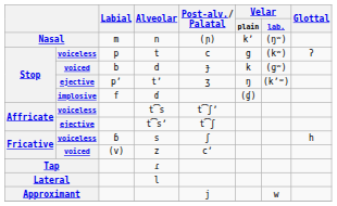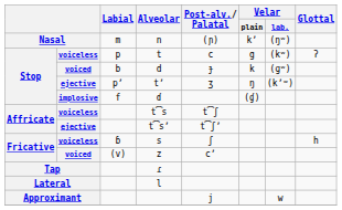 <table class="wikitable" style="text-align:center">
 <tr>
 <th colspan="2" rowspan="2"></th>
 <th rowspan="2"><a href='#'>Labial</a></th>
 <th rowspan="2"><a href='#'>Alveolar</a></th>
 <th rowspan="2"><a href='#'>Post-alv.</a>/<br><a href='#'>Palatal</a></th>
 <th colspan="2"><a href='#'>Velar</a></th>
 <th rowspan="2"><a href='#'>Glottal</a></th>
 </tr>
 <tr>
 <th><small>plain</small></th>
 <th><small><a href='#'>lab.</a></small></th>
 </tr>
 <tr>
 <th colspan="2"><a href='#'>Nasal</a></th>
 <td>m</td>
 <td>n</td>
 <td>(ɲ)</td>
 <td>kʼ</td>
 <td>(ŋʷ)</td>
 <td></td>
 </tr>
 <tr>
 <th rowspan="4"><a href='#'>Stop</a></th>
 <th><small><a href='#'>voiceless</a></small></th>
 <td>p</td>
 <td>t</td>
 <td>c</td>
 <td>g</td>
 <td>(kʷ)</td>
 <td>ʔ</td>
 </tr>
 <tr>
 <th><small><a href='#'>voiced</a></small></th>
 <td>b</td>
 <td>d</td>
 <td>ɟ</td>
 <td>k</td>
 <td>(ɡʷ)</td>
 <td></td>
 </tr>
 <tr>
 <th><small><a href='#'>ejective</a></small></th>
 <td>pʼ</td>
 <td>tʼ</td>
 <td>ʒ</td>
 <td>ŋ</td>
 <td>(kʼʷ)</td>
 <td></td>
 </tr>
 <tr>
 <th><small><a href='#'>implosive</a></small></th>
 <td>f</td>
 <td>ɗ</td>
 <td></td>
 <td>(ɠ)</td>
 <td></td>
 <td></td>
 </tr>
 <tr>
 <th rowspan="2"><a href='#'>Affricate</a></th>
 <th><small><a href='#'>voiceless</a></small></th>
 <td></td>
 <td>t͡s</td>
-<td>t͡ʃʼ</td>
+<td>t͡ʃ</td>
 <td></td>
 <td></td>
 <td></td>
 </tr>
 <tr>
 <th><small><a href='#'>ejective</a></small></th>
 <td></td>
 <td>t͡sʼ</td>
-<td>t͡ʃ</td>
+<td>t͡ʃʼ</td>
 <td></td>
 <td></td>
 <td></td>
 </tr>
 <tr>
 <th rowspan="2"><a href='#'>Fricative</a></th>
 <th><small><a href='#'>voiceless</a></small></th>
 <td>ɓ</td>
 <td>s</td>
 <td>ʃ</td>
 <td></td>
 <td></td>
 <td>h</td>
 </tr>
 <tr>
 <th><small><a href='#'>voiced</a></small></th>
 <td>(v)</td>
 <td>z</td>
 <td>cʼ</td>
 <td></td>
 <td></td>
 <td></td>
 </tr>
 <tr>
 <th colspan="2"><a href='#'>Tap</a></th>
 <td></td>
 <td>ɾ</td>
 <td></td>
 <td></td>
 <td></td>
 <td></td>
 </tr>
 <tr>
 <th colspan="2"><a href='#'>Lateral</a></th>
 <td></td>
 <td>l</td>
 <td></td>
 <td></td>
 <td></td>
 <td></td>
 </tr>
 <tr>
 <th colspan="2"><a href='#'>Approximant</a></th>
 <td></td>
 <td></td>
 <td>j</td>
 <td></td>
 <td>w</td>
 <td></td>
 </tr>
 <tr>
 </tr>
 </table>
